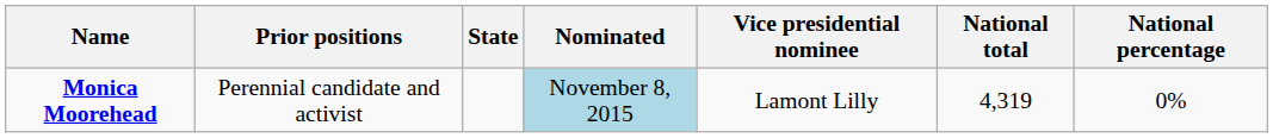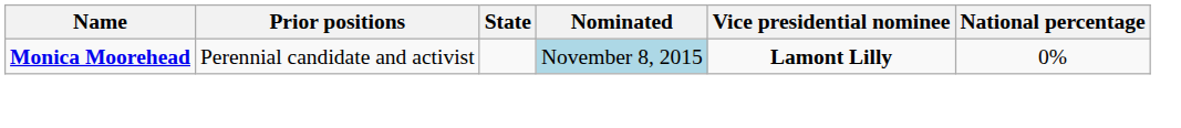 <table class="wikitable" style="text-align:center">
 <tr>
 <th>Name</th>
 <th>Prior positions</th>
 <th>State</th>
 <th>Nominated</th>
 <th>Vice presidential nominee</th>
-<th>National total</th>
 <th>National percentage</th>
 </tr>
 <tr>
 <td><strong><a href='#'>Monica Moorehead</a></strong></td>
 <td>Perennial candidate and activist</td>
 <td></td>
 <td style="background: lightblue;">November 8, 2015</td>
-<td>Lamont Lilly</td>
-<td>4,319</td>
+<td><strong>Lamont Lilly</strong></td>
 <td>0%</td>
 </tr>
 </table>
